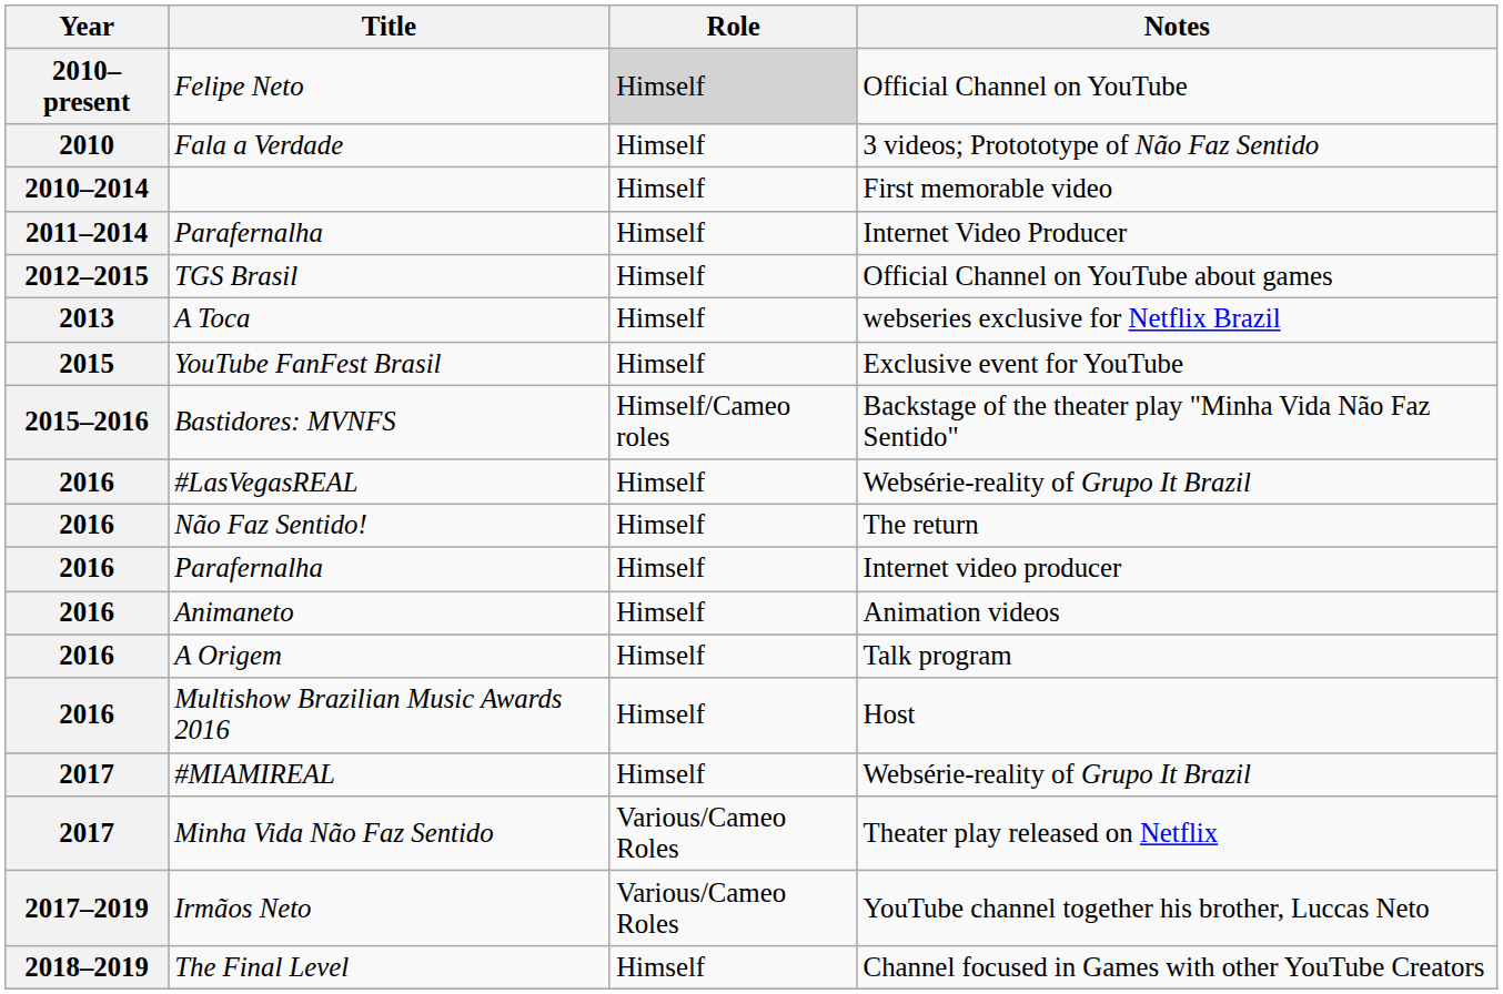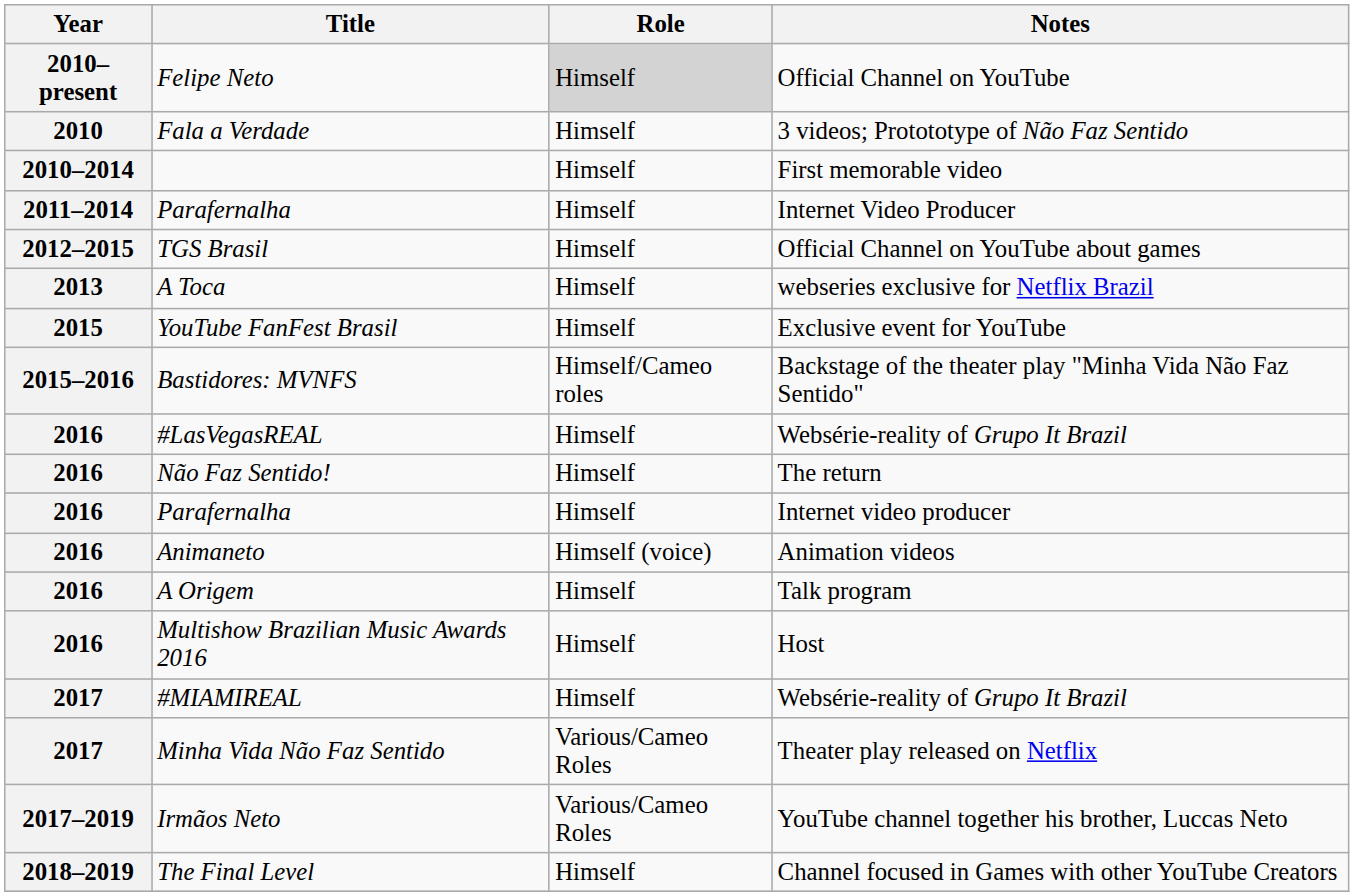 <table class="wikitable sortable plainrowheaders">
 <tr>
 <th scope="col">Year</th>
 <th scope="col">Title</th>
 <th scope="col">Role</th>
 <th scope="col" class="unsortable">Notes</th>
 </tr>
 <tr>
 <th scope="row">2010–present</th>
 <td><em>Felipe Neto</em></td>
 <td style="background: lightgrey;">Himself</td>
 <td>Official Channel on YouTube</td>
 </tr>
 <tr>
 <th scope="row">2010</th>
 <td><em>Fala a Verdade</em></td>
 <td>Himself</td>
 <td>3 videos; Protototype of <em>Não Faz Sentido</em></td>
 </tr>
 <tr>
 <th scope="row">2010–2014</th>
 <td></td>
 <td>Himself</td>
 <td>First memorable video</td>
 </tr>
 <tr>
 <th scope="row">2011–2014</th>
 <td><em>Parafernalha</em></td>
 <td>Himself</td>
 <td>Internet Video Producer</td>
 </tr>
 <tr>
 <th scope="row">2012–2015</th>
 <td><em>TGS Brasil</em></td>
 <td>Himself</td>
 <td>Official Channel on YouTube about games</td>
 </tr>
 <tr>
 <th scope="row">2013</th>
 <td><em>A Toca</em></td>
 <td>Himself</td>
 <td>webseries exclusive for <a href='#'>Netflix Brazil</a></td>
 </tr>
 <tr>
 <th scope="row">2015</th>
 <td><em>YouTube FanFest Brasil</em></td>
 <td>Himself</td>
 <td>Exclusive event for YouTube</td>
 </tr>
 <tr>
 <th scope="row">2015–2016</th>
 <td><em>Bastidores: MVNFS</em></td>
 <td>Himself/Cameo roles</td>
 <td>Backstage of the theater play "Minha Vida Não Faz Sentido"</td>
 </tr>
 <tr>
 <th scope="row">2016</th>
 <td><em>#LasVegasREAL</em></td>
 <td>Himself</td>
 <td>Websérie-reality of <em>Grupo It Brazil</em></td>
 </tr>
 <tr>
 <th scope="row">2016</th>
 <td><em>Não Faz Sentido!</em></td>
 <td>Himself</td>
 <td>The return</td>
 </tr>
 <tr>
 <th scope="row">2016</th>
 <td><em>Parafernalha</em></td>
 <td>Himself</td>
 <td>Internet video producer</td>
 </tr>
 <tr>
 <th scope="row">2016</th>
 <td><em>Animaneto</em></td>
-<td>Himself</td>
+<td>Himself (voice)</td>
 <td>Animation videos</td>
 </tr>
 <tr>
 <th scope="row">2016</th>
 <td><em>A Origem</em></td>
 <td>Himself</td>
 <td>Talk program</td>
 </tr>
 <tr>
 <th scope="row">2016</th>
 <td><em> Multishow Brazilian Music Awards 2016</em></td>
 <td>Himself</td>
 <td>Host</td>
 </tr>
 <tr>
 <th scope="row">2017</th>
 <td><em>#MIAMIREAL</em></td>
 <td>Himself</td>
 <td>Websérie-reality of <em>Grupo It Brazil</em></td>
 </tr>
 <tr>
 <th scope="row">2017</th>
 <td><em>Minha Vida Não Faz Sentido</em></td>
 <td>Various/Cameo Roles</td>
 <td>Theater play released on <a href='#'>Netflix</a></td>
 </tr>
 <tr>
 <th scope="row">2017–2019</th>
 <td><em>Irmãos Neto</em></td>
 <td>Various/Cameo Roles</td>
 <td>YouTube channel together his brother, Luccas Neto</td>
 </tr>
 <tr>
 <th scope="row">2018–2019</th>
 <td><em>The Final Level</em></td>
 <td>Himself</td>
 <td>Channel focused in Games with other YouTube Creators</td>
 </tr>
 <tr>
 </tr>
 </table>
